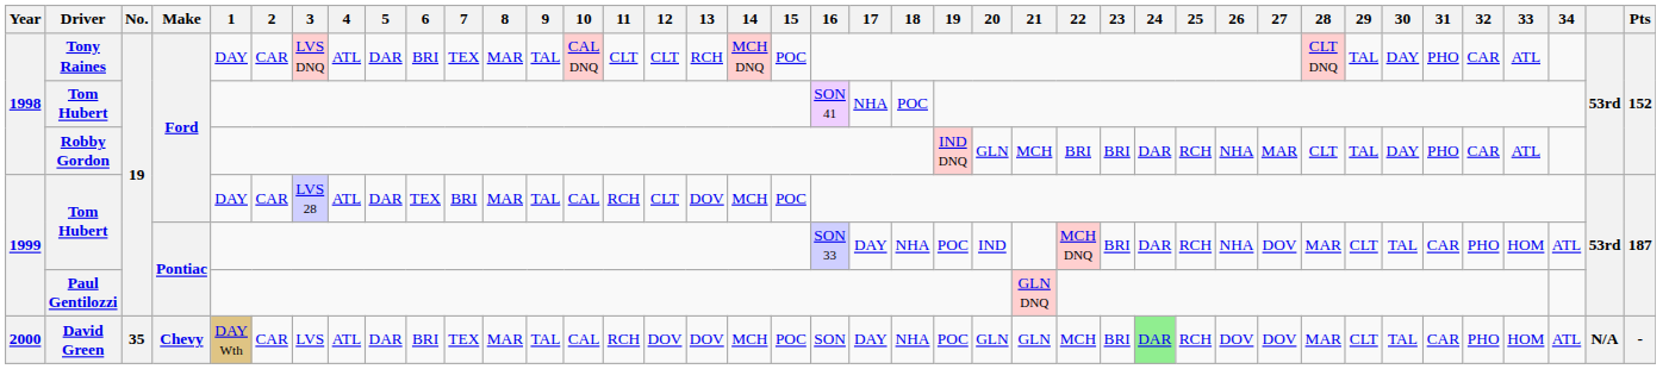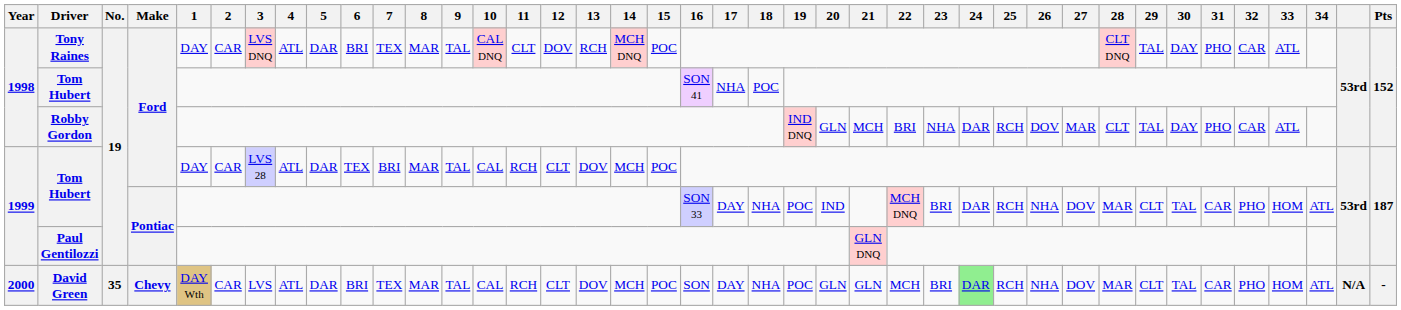 <table class="wikitable" style="text-align:center; font-size:75%">
 <tr>
 <th>Year</th>
 <th>Driver</th>
 <th>No.</th>
 <th>Make</th>
 <th>1</th>
 <th>2</th>
 <th>3</th>
 <th>4</th>
 <th>5</th>
 <th>6</th>
 <th>7</th>
 <th>8</th>
 <th>9</th>
 <th>10</th>
 <th>11</th>
 <th>12</th>
 <th>13</th>
 <th>14</th>
 <th>15</th>
 <th>16</th>
 <th>17</th>
 <th>18</th>
 <th>19</th>
 <th>20</th>
 <th>21</th>
 <th>22</th>
 <th>23</th>
 <th>24</th>
 <th>25</th>
 <th>26</th>
 <th>27</th>
 <th>28</th>
 <th>29</th>
 <th>30</th>
 <th>31</th>
 <th>32</th>
 <th>33</th>
 <th>34</th>
 <th></th>
 <th>Pts</th>
 </tr>
 <tr>
 <th rowspan=3><a href='#'>1998</a></th>
 <th><a href='#'>Tony Raines</a></th>
 <th rowspan=6>19</th>
 <th rowspan=4><a href='#'>Ford</a></th>
 <td><a href='#'>DAY</a></td>
 <td><a href='#'>CAR</a></td>
 <td style="background:#FFCFCF;"><a href='#'>LVS</a><br><small>DNQ</small></td>
 <td><a href='#'>ATL</a></td>
 <td><a href='#'>DAR</a></td>
 <td><a href='#'>BRI</a></td>
 <td><a href='#'>TEX</a></td>
 <td><a href='#'>MAR</a></td>
 <td><a href='#'>TAL</a></td>
 <td style="background:#FFCFCF;"><a href='#'>CAL</a><br><small>DNQ</small></td>
 <td><a href='#'>CLT</a></td>
-<td><a href='#'>CLT</a></td>
+<td><a href='#'>DOV</a></td>
 <td><a href='#'>RCH</a></td>
 <td style="background:#FFCFCF;"><a href='#'>MCH</a><br><small>DNQ</small></td>
 <td><a href='#'>POC</a></td>
 <td colspan=12></td>
 <td style="background:#FFCFCF;"><a href='#'>CLT</a><br><small>DNQ</small></td>
 <td><a href='#'>TAL</a></td>
 <td><a href='#'>DAY</a></td>
 <td><a href='#'>PHO</a></td>
 <td><a href='#'>CAR</a></td>
 <td><a href='#'>ATL</a></td>
 <td colspan=1></td>
 <th rowspan=3>53rd</th>
 <th rowspan=3>152</th>
 </tr>
 <tr>
 <th><a href='#'>Tom Hubert</a></th>
 <td colspan=15></td>
 <td style="background:#EFCFFF;"><a href='#'>SON</a><br><small>41</small></td>
 <td><a href='#'>NHA</a></td>
 <td><a href='#'>POC</a></td>
 <td colspan=16></td>
 </tr>
 <tr>
 <th><a href='#'>Robby Gordon</a></th>
 <td colspan=18></td>
 <td style="background:#FFCFCF;"><a href='#'>IND</a><br><small>DNQ</small></td>
 <td><a href='#'>GLN</a></td>
 <td><a href='#'>MCH</a></td>
 <td><a href='#'>BRI</a></td>
-<td><a href='#'>BRI</a></td>
+<td><a href='#'>NHA</a></td>
 <td><a href='#'>DAR</a></td>
 <td><a href='#'>RCH</a></td>
-<td><a href='#'>NHA</a></td>
+<td><a href='#'>DOV</a></td>
 <td><a href='#'>MAR</a></td>
 <td><a href='#'>CLT</a></td>
 <td><a href='#'>TAL</a></td>
 <td><a href='#'>DAY</a></td>
 <td><a href='#'>PHO</a></td>
 <td><a href='#'>CAR</a></td>
 <td><a href='#'>ATL</a></td>
 <td colspan=1></td>
 </tr>
 <tr>
 <th rowspan=3><a href='#'>1999</a></th>
 <th rowspan=2><a href='#'>Tom Hubert</a></th>
 <td><a href='#'>DAY</a></td>
 <td><a href='#'>CAR</a></td>
 <td style="background:#CFCFFF;"><a href='#'>LVS</a><br><small>28</small></td>
 <td><a href='#'>ATL</a></td>
 <td><a href='#'>DAR</a></td>
 <td><a href='#'>TEX</a></td>
 <td><a href='#'>BRI</a></td>
 <td><a href='#'>MAR</a></td>
 <td><a href='#'>TAL</a></td>
 <td><a href='#'>CAL</a></td>
 <td><a href='#'>RCH</a></td>
 <td><a href='#'>CLT</a></td>
 <td><a href='#'>DOV</a></td>
 <td><a href='#'>MCH</a></td>
 <td><a href='#'>POC</a></td>
 <td colspan=19></td>
 <th rowspan=3>53rd</th>
 <th rowspan=3>187</th>
 </tr>
 <tr>
 <th rowspan=2><a href='#'>Pontiac</a></th>
 <td colspan=15></td>
 <td style="background:#CFCFFF;"><a href='#'>SON</a><br><small>33</small></td>
 <td><a href='#'>DAY</a></td>
 <td><a href='#'>NHA</a></td>
 <td><a href='#'>POC</a></td>
 <td><a href='#'>IND</a></td>
 <td colspan=1></td>
 <td style="background:#FFCFCF;"><a href='#'>MCH</a><br><small>DNQ</small></td>
 <td><a href='#'>BRI</a></td>
 <td><a href='#'>DAR</a></td>
 <td><a href='#'>RCH</a></td>
 <td><a href='#'>NHA</a></td>
 <td><a href='#'>DOV</a></td>
 <td><a href='#'>MAR</a></td>
 <td><a href='#'>CLT</a></td>
 <td><a href='#'>TAL</a></td>
 <td><a href='#'>CAR</a></td>
 <td><a href='#'>PHO</a></td>
 <td><a href='#'>HOM</a></td>
 <td><a href='#'>ATL</a></td>
 </tr>
 <tr>
 <th><a href='#'>Paul Gentilozzi</a></th>
 <td colspan=20></td>
 <td style="background:#FFCFCF;"><a href='#'>GLN</a><br><small>DNQ</small></td>
 <td colspan=12></td>
 </tr>
 <tr>
 <th><a href='#'>2000</a></th>
 <th><a href='#'>David Green</a></th>
 <th>35</th>
 <th><a href='#'>Chevy</a></th>
 <td style="background:#DFC484;"><a href='#'>DAY</a><br><small>Wth</small></td>
 <td><a href='#'>CAR</a></td>
 <td><a href='#'>LVS</a></td>
 <td><a href='#'>ATL</a></td>
 <td><a href='#'>DAR</a></td>
 <td><a href='#'>BRI</a></td>
 <td><a href='#'>TEX</a></td>
 <td><a href='#'>MAR</a></td>
 <td><a href='#'>TAL</a></td>
 <td><a href='#'>CAL</a></td>
 <td><a href='#'>RCH</a></td>
-<td><a href='#'>DOV</a></td>
+<td><a href='#'>CLT</a></td>
 <td><a href='#'>DOV</a></td>
 <td><a href='#'>MCH</a></td>
 <td><a href='#'>POC</a></td>
 <td><a href='#'>SON</a></td>
 <td><a href='#'>DAY</a></td>
 <td><a href='#'>NHA</a></td>
 <td><a href='#'>POC</a></td>
 <td><a href='#'>GLN</a></td>
 <td><a href='#'>GLN</a></td>
 <td><a href='#'>MCH</a></td>
 <td><a href='#'>BRI</a></td>
 <td style="background: lightgreen;"><a href='#'>DAR</a></td>
 <td><a href='#'>RCH</a></td>
-<td><a href='#'>DOV</a></td>
+<td><a href='#'>NHA</a></td>
 <td><a href='#'>DOV</a></td>
 <td><a href='#'>MAR</a></td>
 <td><a href='#'>CLT</a></td>
 <td><a href='#'>TAL</a></td>
 <td><a href='#'>CAR</a></td>
 <td><a href='#'>PHO</a></td>
 <td><a href='#'>HOM</a></td>
 <td><a href='#'>ATL</a></td>
 <th>N/A</th>
 <th>-</th>
 </tr>
 </table>
